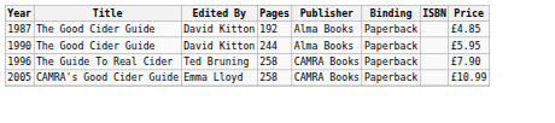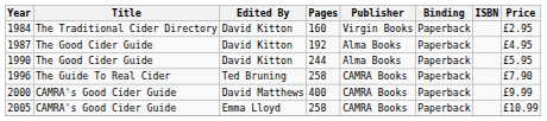 <table class="wikitable sortable">
 <tr>
 <th>Year</th>
 <th>Title</th>
 <th>Edited By</th>
 <th>Pages</th>
 <th>Publisher</th>
 <th>Binding</th>
 <th>ISBN</th>
 <th>Price</th>
 </tr>
 <tr>
+<td>1984</td>
+<td>The Traditional Cider Directory</td>
+<td>David Kitton</td>
+<td>160</td>
+<td>Virgin Books</td>
+<td>Paperback</td>
+<td></td>
+<td>£2.95</td>
+</tr>
+<tr>
 <td>1987</td>
 <td>The Good Cider Guide</td>
 <td>David Kitton</td>
 <td>192</td>
 <td>Alma Books</td>
 <td>Paperback</td>
 <td></td>
-<td>£4.85</td>
+<td>£4.95</td>
 </tr>
 <tr>
 <td>1990</td>
 <td>The Good Cider Guide</td>
 <td>David Kitton</td>
 <td>244</td>
 <td>Alma Books</td>
 <td>Paperback</td>
 <td></td>
 <td>£5.95</td>
 </tr>
 <tr>
 <td>1996</td>
 <td>The Guide To Real Cider</td>
 <td>Ted Bruning</td>
 <td>258</td>
 <td>CAMRA Books</td>
 <td>Paperback</td>
 <td></td>
 <td>£7.90</td>
 </tr>
 <tr>
+<td>2000</td>
+<td>CAMRA's Good Cider Guide</td>
+<td>David Matthews</td>
+<td>400</td>
+<td>CAMRA Books</td>
+<td>Paperback</td>
+<td></td>
+<td>£9.99</td>
+</tr>
+<tr>
 <td>2005</td>
 <td>CAMRA's Good Cider Guide</td>
 <td>Emma Lloyd</td>
 <td>258</td>
 <td>CAMRA Books</td>
 <td>Paperback</td>
 <td></td>
 <td>£10.99</td>
 </tr>
 <tr>
 </tr>
 </table>
